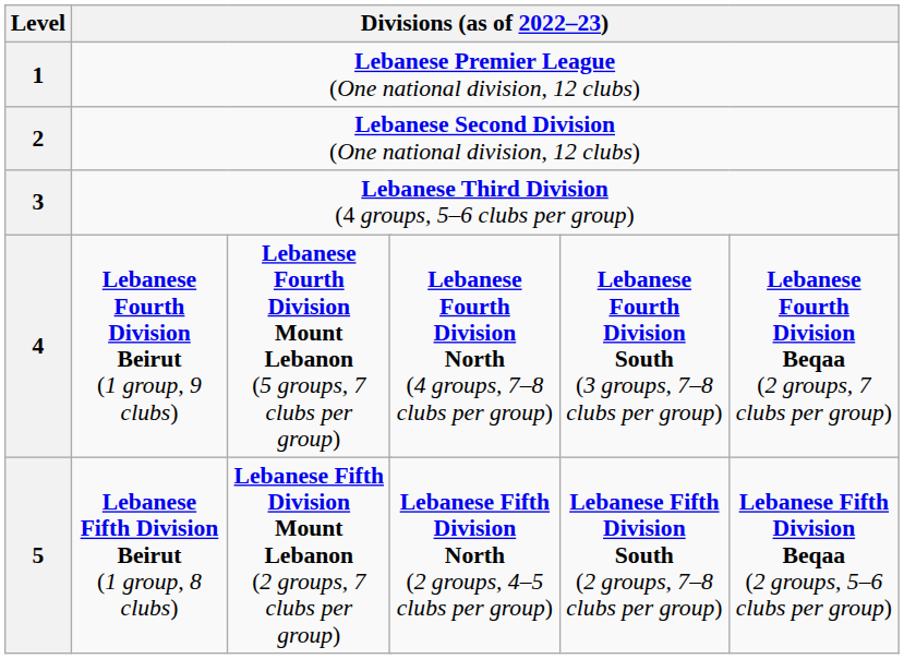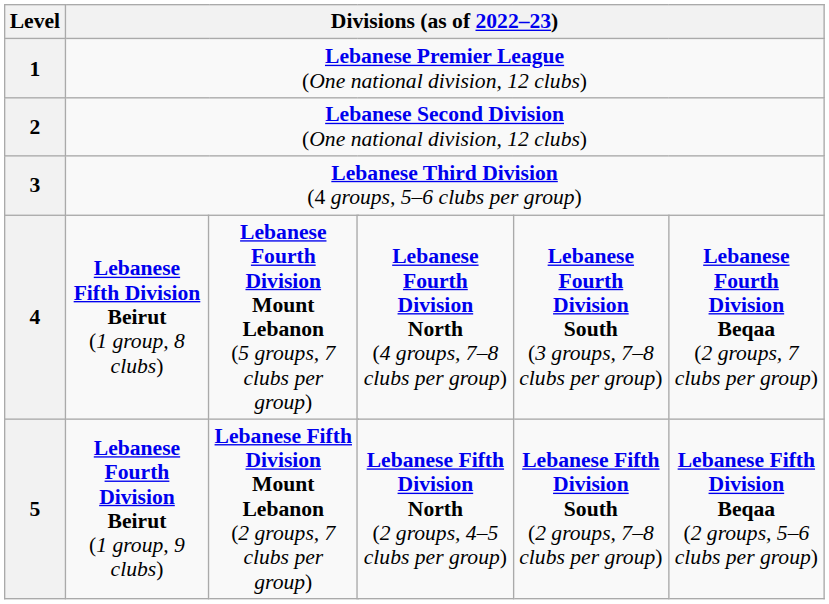 <table class="wikitable">
 <tr>
 <th align="center"><strong>Level</strong></th>
 <th colspan="7" align="center"><strong>Divisions (as of <a href='#'>2022–23</a>)</strong></th>
 </tr>
 <tr>
 <th>1</th>
 <td colspan="7" align="center"><strong><a href='#'>Lebanese Premier League</a></strong><br>(<em>One national division, 12 clubs</em>)</td>
 </tr>
 <tr>
 <th>2</th>
 <td colspan="7" align="center"><strong><a href='#'>Lebanese Second Division</a></strong><br>(<em>One national division, 12 clubs</em>)</td>
 </tr>
 <tr>
 <th>3</th>
 <td colspan="7" align="center"><strong><a href='#'>Lebanese Third Division</a></strong><br>(4 <em>groups, 5–6 clubs per group</em>)</td>
 </tr>
 <tr>
 <th>4</th>
-<td align="center"><strong><a href='#'>Lebanese Fourth Division</a><br>Beirut</strong><br>(<em>1 group, 9 clubs</em>)</td>
+<td align="center"><strong><a href='#'>Lebanese Fifth Division</a><br>Beirut</strong><br>(<em>1 group, 8 clubs</em>)</td>
 <td colspan="2" align="center"><strong><a href='#'>Lebanese Fourth Division</a><br>Mount Lebanon</strong><br>(<em>5 groups, 7 clubs per group</em>)</td>
 <td align="center"><strong><a href='#'>Lebanese Fourth Division</a><br>North</strong><br>(<em>4 groups, 7–8 clubs per group</em>)</td>
 <td colspan="2" align="center"><strong><a href='#'>Lebanese Fourth Division</a><br>South</strong><br>(<em>3 groups, 7–8 clubs per group</em>)</td>
 <td align="center"><strong><a href='#'>Lebanese Fourth Division</a><br>Beqaa</strong><br>(<em>2 groups, 7 clubs per group</em>)</td>
 </tr>
 <tr>
 <th>5</th>
-<td align="center"><strong><a href='#'>Lebanese Fifth Division</a><br>Beirut</strong><br>(<em>1 group, 8 clubs</em>)</td>
+<td align="center"><strong><a href='#'>Lebanese Fourth Division</a><br>Beirut</strong><br>(<em>1 group, 9 clubs</em>)</td>
 <td colspan="2" align="center"><strong><a href='#'>Lebanese Fifth Division</a><br>Mount Lebanon</strong><br>(<em>2 groups, 7 clubs per group</em>)</td>
 <td align="center"><strong><a href='#'>Lebanese Fifth Division</a><br>North</strong><br>(<em>2 groups, 4–5 clubs per group</em>)</td>
 <td colspan="2" align="center"><strong><a href='#'>Lebanese Fifth Division</a><br>South</strong><br>(<em>2 groups, 7–8 clubs per group</em>)</td>
 <td align="center"><strong><a href='#'>Lebanese Fifth Division</a><br>Beqaa</strong><br>(<em>2 groups, 5–6 clubs per group</em>)</td>
 </tr>
 </table>
